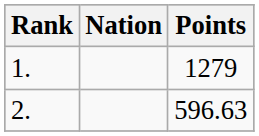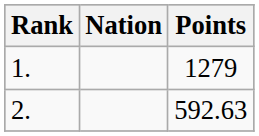 <table class="wikitable sortable">
 <tr>
 <th>Rank</th>
 <th>Nation</th>
 <th>Points</th>
 </tr>
 <tr>
 <td>1.</td>
 <td></td>
 <td align=center>1279</td>
 </tr>
 <tr>
 <td>2.</td>
 <td></td>
-<td align=center>596.63</td>
+<td align=center>592.63</td>
 </tr>
 </table>
